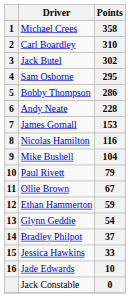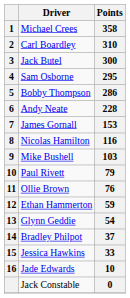 <table class="wikitable" style="font-size:95%">
 <tr>
 <th></th>
 <th>Driver</th>
 <th>Points</th>
 </tr>
 <tr>
 <th align="center">1</th>
 <td><a href='#'>Michael Crees</a></td>
 <th align="left">358</th>
 </tr>
 <tr>
 <th align="center">2</th>
 <td><a href='#'>Carl Boardley</a></td>
 <th align="left">310</th>
 </tr>
 <tr>
 <th align="center">3</th>
 <td><a href='#'>Jack Butel</a></td>
-<th align="left">302</th>
+<th align="left">300</th>
 </tr>
 <tr>
 <th align="center">4</th>
 <td><a href='#'>Sam Osborne</a></td>
 <th align="left">295</th>
 </tr>
 <tr>
 <th align="center">5</th>
 <td><a href='#'>Bobby Thompson</a></td>
 <th align="left">286</th>
 </tr>
 <tr>
 <th align="center">6</th>
 <td><a href='#'>Andy Neate</a></td>
 <th align="left">228</th>
 </tr>
 <tr>
 <th align="center">7</th>
 <td><a href='#'>James Gornall</a></td>
 <th align="left">153</th>
 </tr>
 <tr>
 <th align="center">8</th>
 <td><a href='#'>Nicolas Hamilton</a></td>
 <th align="left">116</th>
 </tr>
 <tr>
 <th align="center">9</th>
 <td><a href='#'>Mike Bushell</a></td>
-<th align="left">104</th>
+<th align="left">103</th>
 </tr>
 <tr>
 <th align="center">10</th>
 <td><a href='#'>Paul Rivett</a></td>
 <th align="left">79</th>
 </tr>
 <tr>
 <th align="center">11</th>
 <td><a href='#'>Ollie Brown</a></td>
-<th align="left">67</th>
+<th align="left">76</th>
 </tr>
 <tr>
 <th align="center">12</th>
 <td nowrap><a href='#'>Ethan Hammerton</a></td>
 <th align="left">59</th>
 </tr>
 <tr>
 <th align="center">13</th>
 <td><a href='#'>Glynn Geddie</a></td>
 <th align="left">54</th>
 </tr>
 <tr>
 <th align="center">14</th>
 <td><a href='#'>Bradley Philpot</a></td>
 <th align="left">37</th>
 </tr>
 <tr>
 <th align="center">15</th>
 <td><a href='#'>Jessica Hawkins</a></td>
 <th align="left">33</th>
 </tr>
 <tr>
 <th align="center">16</th>
 <td><a href='#'>Jade Edwards</a></td>
 <th align="left">10</th>
 </tr>
 <tr>
 <th align="center"></th>
 <td>Jack Constable</td>
 <th align="left">0</th>
 </tr>
 <tr>
 </tr>
 </table>
